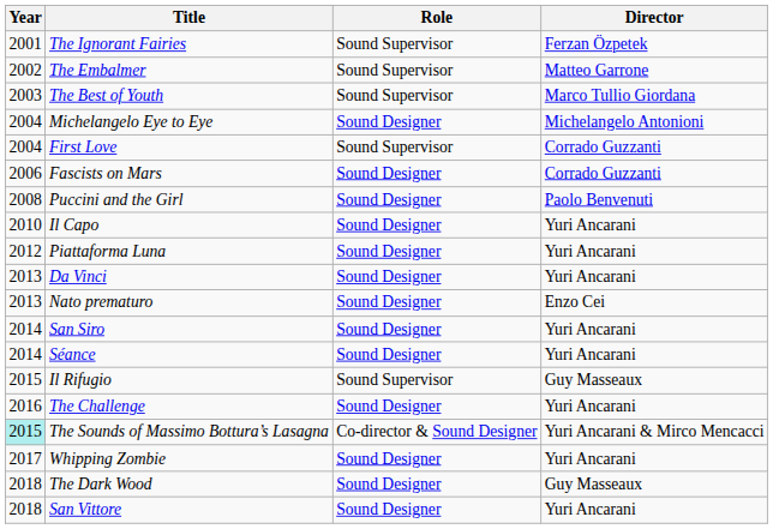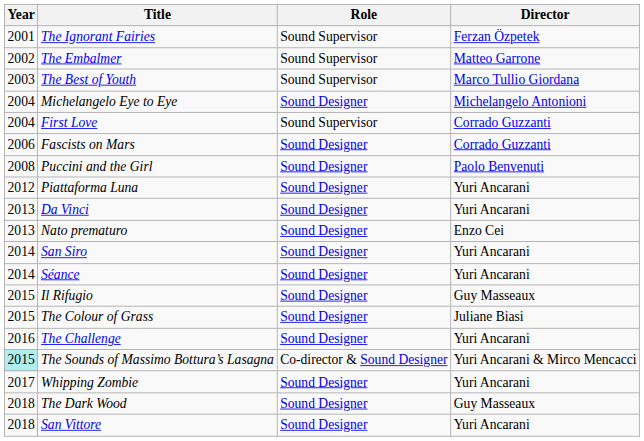 <table class="wikitable">
 <tr>
 <th>Year</th>
 <th>Title</th>
 <th>Role</th>
 <th>Director</th>
 </tr>
 <tr>
 <td>2001</td>
 <td><em><a href='#'>The Ignorant Fairies</a></em></td>
 <td>Sound Supervisor</td>
 <td><a href='#'>Ferzan Özpetek</a></td>
 </tr>
 <tr>
 <td>2002</td>
 <td><em><a href='#'>The Embalmer</a></em></td>
 <td>Sound Supervisor</td>
 <td><a href='#'>Matteo Garrone</a></td>
 </tr>
 <tr>
 <td>2003</td>
 <td><em><a href='#'>The Best of Youth</a></em></td>
 <td>Sound Supervisor</td>
 <td><a href='#'>Marco Tullio Giordana</a></td>
 </tr>
 <tr>
 <td>2004</td>
 <td><em>Michelangelo Eye to Eye</em></td>
 <td><a href='#'>Sound Designer</a></td>
 <td><a href='#'>Michelangelo Antonioni</a></td>
 </tr>
 <tr>
 <td>2004</td>
 <td><em><a href='#'>First Love</a></em></td>
 <td>Sound Supervisor</td>
 <td><a href='#'>Corrado Guzzanti</a></td>
 </tr>
 <tr>
 <td>2006</td>
 <td><em>Fascists on Mars</em></td>
 <td><a href='#'>Sound Designer</a></td>
 <td><a href='#'>Corrado Guzzanti</a></td>
 </tr>
 <tr>
 <td>2008</td>
 <td><em>Puccini and the Girl</em></td>
 <td><a href='#'>Sound Designer</a></td>
 <td><a href='#'>Paolo Benvenuti</a></td>
 </tr>
 <tr>
-<td>2010</td>
-<td><em>Il Capo</em></td>
-<td><a href='#'>Sound Designer</a></td>
-<td>Yuri Ancarani</td>
-</tr>
-<tr>
 <td>2012</td>
 <td><em>Piattaforma Luna</em></td>
 <td><a href='#'>Sound Designer</a></td>
 <td>Yuri Ancarani</td>
 </tr>
 <tr>
 <td>2013</td>
 <td><em><a href='#'>Da Vinci</a></em></td>
 <td><a href='#'>Sound Designer</a></td>
 <td>Yuri Ancarani</td>
 </tr>
 <tr>
 <td>2013</td>
 <td><em>Nato prematuro</em></td>
 <td><a href='#'>Sound Designer</a></td>
 <td>Enzo Cei</td>
 </tr>
 <tr>
 <td>2014</td>
 <td><em><a href='#'>San Siro</a></em></td>
 <td><a href='#'>Sound Designer</a></td>
 <td>Yuri Ancarani</td>
 </tr>
 <tr>
 <td>2014</td>
 <td><em><a href='#'>Séance</a></em></td>
 <td><a href='#'>Sound Designer</a></td>
 <td>Yuri Ancarani</td>
 </tr>
 <tr>
 <td>2015</td>
 <td><em>Il Rifugio</em></td>
-<td>Sound Supervisor</td>
+<td><a href='#'>Sound Designer</a></td>
 <td>Guy Masseaux</td>
+</tr>
+<tr>
+<td>2015</td>
+<td><em>The Colour of Grass</em></td>
+<td><a href='#'>Sound Designer</a></td>
+<td>Juliane Biasi</td>
 </tr>
 <tr>
 <td>2016</td>
 <td><em><a href='#'>The Challenge</a></em></td>
 <td><a href='#'>Sound Designer</a></td>
 <td>Yuri Ancarani</td>
 </tr>
 <tr>
 <td style="background: paleturquoise;">2015</td>
 <td><em>The Sounds of Massimo Bottura’s Lasagna</em></td>
 <td>Co-director & <a href='#'>Sound Designer</a></td>
 <td>Yuri Ancarani & Mirco Mencacci</td>
 </tr>
 <tr>
 <td>2017</td>
 <td><em>Whipping Zombie</em></td>
 <td><a href='#'>Sound Designer</a></td>
 <td>Yuri Ancarani</td>
 </tr>
 <tr>
 <td>2018</td>
 <td><em>The Dark Wood</em></td>
 <td><a href='#'>Sound Designer</a></td>
 <td>Guy Masseaux</td>
 </tr>
 <tr>
 <td>2018</td>
 <td><em><a href='#'>San Vittore</a></em></td>
 <td><a href='#'>Sound Designer</a></td>
 <td>Yuri Ancarani</td>
 </tr>
 </table>
